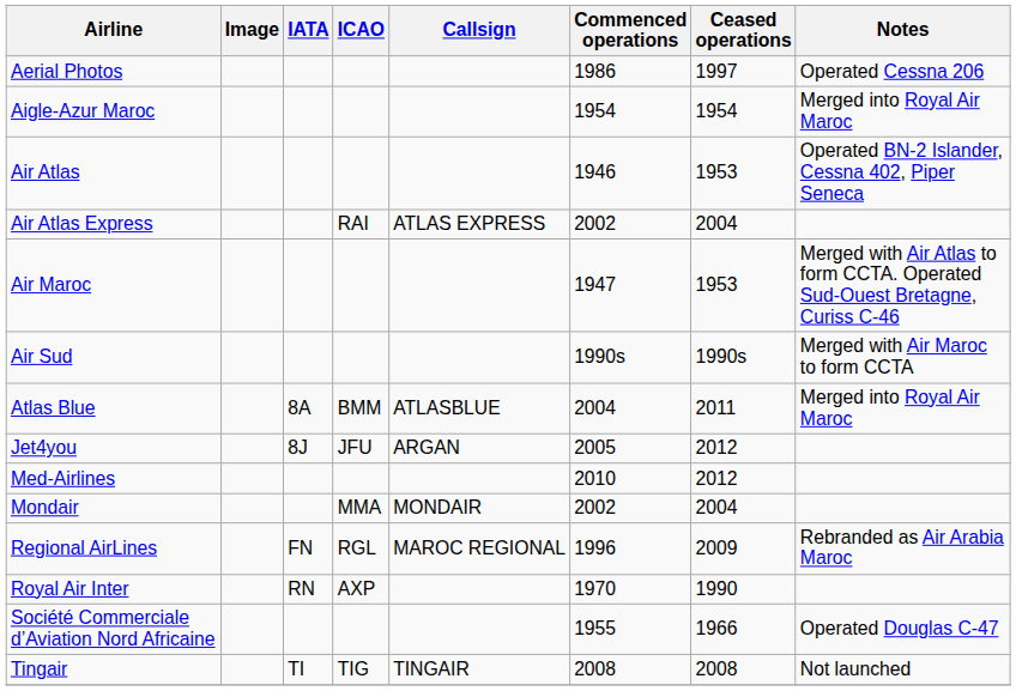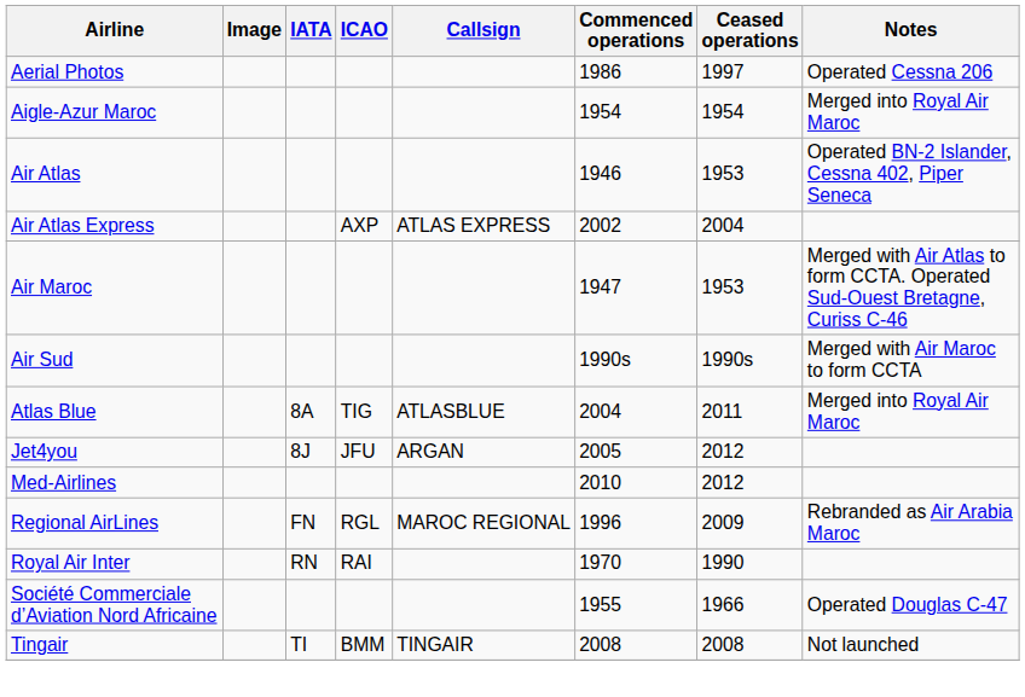 <table class="wikitable sortable" style="border-collapse:collapse; margin:auto;" border="1" cellpadding="3">
 <tr valign="middle">
 <th style="width:175px;">Airline</th>
 <th>Image</th>
 <th><a href='#'>IATA</a></th>
 <th><a href='#'>ICAO</a></th>
 <th><a href='#'>Callsign</a></th>
 <th>Commenced<br>operations</th>
 <th>Ceased<br>operations</th>
 <th style="width:175px;">Notes</th>
 </tr>
 <tr>
 <td><a href='#'>Aerial Photos</a></td>
 <td></td>
 <td></td>
 <td></td>
 <td></td>
 <td>1986</td>
 <td>1997</td>
 <td>Operated <a href='#'>Cessna 206</a></td>
 </tr>
 <tr>
 <td><a href='#'>Aigle-Azur Maroc</a></td>
 <td></td>
 <td></td>
 <td></td>
 <td></td>
 <td>1954</td>
 <td>1954</td>
 <td>Merged into <a href='#'>Royal Air Maroc</a></td>
 </tr>
 <tr>
 <td><a href='#'>Air Atlas</a></td>
 <td></td>
 <td></td>
 <td></td>
 <td></td>
 <td>1946</td>
 <td>1953</td>
 <td>Operated <a href='#'>BN-2 Islander</a>, <a href='#'>Cessna 402</a>, <a href='#'>Piper Seneca</a></td>
 </tr>
 <tr>
 <td><a href='#'>Air Atlas Express</a></td>
 <td></td>
 <td></td>
-<td>RAI</td>
+<td>AXP</td>
 <td>ATLAS EXPRESS</td>
 <td>2002</td>
 <td>2004</td>
 <td></td>
 </tr>
 <tr>
 <td><a href='#'>Air Maroc</a></td>
 <td></td>
 <td></td>
 <td></td>
 <td></td>
 <td>1947</td>
 <td>1953</td>
 <td>Merged with <a href='#'>Air Atlas</a> to form CCTA. Operated <a href='#'>Sud-Ouest Bretagne</a>, <a href='#'>Curiss C-46</a></td>
 </tr>
 <tr>
 <td><a href='#'>Air Sud</a></td>
 <td></td>
 <td></td>
 <td></td>
 <td></td>
 <td>1990s</td>
 <td>1990s</td>
 <td>Merged with <a href='#'>Air Maroc</a> to form CCTA</td>
 </tr>
 <tr>
 <td><a href='#'>Atlas Blue</a></td>
 <td></td>
 <td>8A</td>
-<td>BMM</td>
+<td>TIG</td>
 <td>ATLASBLUE</td>
 <td>2004</td>
 <td>2011</td>
 <td>Merged into <a href='#'>Royal Air Maroc</a></td>
 </tr>
 <tr>
 <td><a href='#'>Jet4you</a></td>
 <td></td>
 <td>8J</td>
 <td>JFU</td>
 <td>ARGAN</td>
 <td>2005</td>
 <td>2012</td>
 <td></td>
 </tr>
 <tr>
 <td><a href='#'>Med-Airlines</a></td>
 <td></td>
 <td></td>
 <td></td>
 <td></td>
 <td>2010</td>
 <td>2012</td>
 <td></td>
 </tr>
 <tr>
-<td><a href='#'>Mondair</a></td>
-<td></td>
-<td></td>
-<td>MMA</td>
-<td>MONDAIR</td>
-<td>2002</td>
-<td>2004</td>
-<td></td>
-</tr>
-<tr>
 <td><a href='#'>Regional AirLines</a></td>
 <td></td>
 <td>FN</td>
 <td>RGL</td>
 <td>MAROC REGIONAL</td>
 <td>1996</td>
 <td>2009</td>
 <td>Rebranded as <a href='#'>Air Arabia Maroc</a></td>
 </tr>
 <tr>
 <td><a href='#'>Royal Air Inter</a></td>
 <td></td>
 <td>RN</td>
-<td>AXP</td>
+<td>RAI</td>
 <td></td>
 <td>1970</td>
 <td>1990</td>
 <td></td>
 </tr>
 <tr>
 <td><a href='#'>Société Commerciale d’Aviation Nord Africaine</a></td>
 <td></td>
 <td></td>
 <td></td>
 <td></td>
 <td>1955</td>
 <td>1966</td>
 <td>Operated <a href='#'>Douglas C-47</a></td>
 </tr>
 <tr>
 <td><a href='#'>Tingair</a></td>
 <td></td>
 <td>TI</td>
-<td>TIG</td>
+<td>BMM</td>
 <td>TINGAIR</td>
 <td>2008</td>
 <td>2008</td>
 <td>Not launched</td>
 </tr>
 <tr>
 </tr>
 </table>
